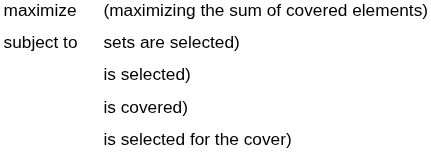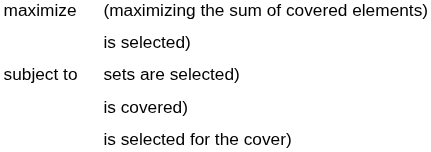 <table cellpadding="5">
 <tr>
 <td>maximize</td>
 <td></td>
 <td>(maximizing the sum of covered elements)</td>
 </tr>
 <tr>
+<td></td>
+<td></td>
+<td> is selected)</td>
+</tr>
+<tr>
 <td>subject to</td>
 <td></td>
 <td> sets are selected)</td>
-</tr>
-<tr>
-<td></td>
-<td></td>
-<td> is selected)</td>
 </tr>
 <tr>
 <td></td>
 <td></td>
 <td> is covered)</td>
 </tr>
 <tr>
 <td></td>
 <td></td>
 <td> is selected for the cover)</td>
 </tr>
 </table>
